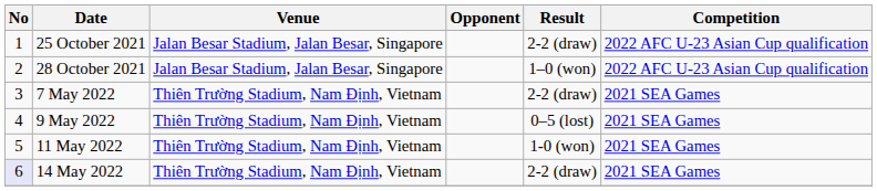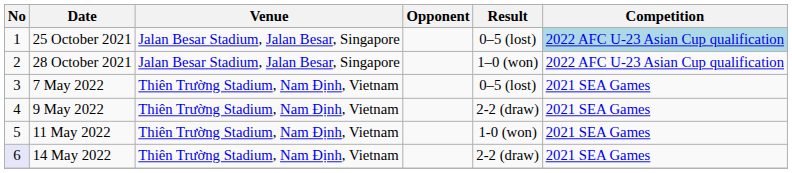 <table class="wikitable">
 <tr>
 <th>No</th>
 <th>Date</th>
 <th>Venue</th>
 <th>Opponent</th>
 <th>Result</th>
 <th>Competition</th>
 </tr>
 <tr>
 <td align=center>1</td>
 <td>25 October 2021</td>
 <td><a href='#'>Jalan Besar Stadium</a>, <a href='#'>Jalan Besar</a>, Singapore</td>
 <td></td>
-<td align=center>2-2 (draw)</td>
-<td><a href='#'>2022 AFC U-23 Asian Cup qualification</a></td>
+<td align=center>0–5 (lost)</td>
+<td style="background: lightblue;"><a href='#'>2022 AFC U-23 Asian Cup qualification</a></td>
 </tr>
 <tr>
 <td align=center>2</td>
 <td>28 October 2021</td>
 <td><a href='#'>Jalan Besar Stadium</a>, <a href='#'>Jalan Besar</a>, Singapore</td>
 <td></td>
 <td align=center>1–0 (won)</td>
 <td><a href='#'>2022 AFC U-23 Asian Cup qualification</a></td>
 </tr>
 <tr>
 <td align=center>3</td>
 <td>7 May 2022</td>
 <td><a href='#'>Thiên Trường Stadium</a>, <a href='#'>Nam Định</a>, Vietnam</td>
 <td></td>
-<td align=center>2-2 (draw)</td>
+<td align=center>0–5 (lost)</td>
 <td><a href='#'>2021 SEA Games</a></td>
 </tr>
 <tr>
 <td align=center>4</td>
 <td>9 May 2022</td>
 <td><a href='#'>Thiên Trường Stadium</a>, <a href='#'>Nam Định</a>, Vietnam</td>
 <td></td>
-<td align=center>0–5 (lost)</td>
+<td align=center>2-2 (draw)</td>
 <td><a href='#'>2021 SEA Games</a></td>
 </tr>
 <tr>
 <td align=center>5</td>
 <td>11 May 2022</td>
 <td><a href='#'>Thiên Trường Stadium</a>, <a href='#'>Nam Định</a>, Vietnam</td>
 <td></td>
 <td align=center>1-0 (won)</td>
 <td><a href='#'>2021 SEA Games</a></td>
 </tr>
 <tr>
 <td align=center style="background: lavender;">6</td>
 <td>14 May 2022</td>
 <td><a href='#'>Thiên Trường Stadium</a>, <a href='#'>Nam Định</a>, Vietnam</td>
 <td></td>
 <td align=center>2-2 (draw)</td>
 <td><a href='#'>2021 SEA Games</a></td>
 </tr>
 <tr>
 </tr>
 </table>
